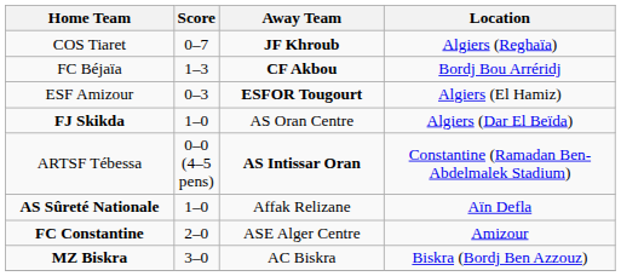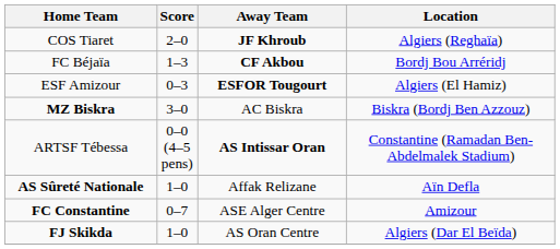 <table class="wikitable" style="text-align:center;">
 <tr>
 <th width=175>Home Team</th>
 <th width=20>Score</th>
 <th width=175>Away Team</th>
 <th width=250>Location</th>
 </tr>
 <tr>
 <td>COS Tiaret</td>
-<td>0–7</td>
+<td>2–0</td>
 <td><strong>JF Khroub</strong></td>
 <td><a href='#'>Algiers</a> (<a href='#'>Reghaïa</a>)</td>
 </tr>
 <tr>
 <td>FC Béjaïa</td>
 <td>1–3</td>
 <td><strong>CF Akbou</strong></td>
 <td><a href='#'>Bordj Bou Arréridj</a></td>
 </tr>
 <tr>
 <td>ESF Amizour</td>
 <td>0–3</td>
 <td><strong>ESFOR Tougourt</strong></td>
 <td><a href='#'>Algiers</a>  (El Hamiz)</td>
 </tr>
 <tr>
-<td><strong>FJ Skikda</strong></td>
-<td>1–0</td>
-<td>AS Oran Centre</td>
-<td><a href='#'>Algiers</a> (<a href='#'>Dar El Beïda</a>)</td>
+<td><strong>MZ Biskra</strong></td>
+<td>3–0</td>
+<td>AC Biskra</td>
+<td><a href='#'>Biskra</a> (<a href='#'>Bordj Ben Azzouz</a>)</td>
 </tr>
 <tr>
 <td>ARTSF Tébessa</td>
 <td>0–0 (4–5 pens)</td>
 <td><strong>AS Intissar Oran</strong></td>
 <td><a href='#'>Constantine</a> (<a href='#'>Ramadan Ben-Abdelmalek Stadium</a>)</td>
 </tr>
 <tr>
 <td><strong>AS Sûreté Nationale</strong></td>
 <td>1–0</td>
 <td>Affak Relizane</td>
 <td><a href='#'>Aïn Defla</a></td>
 </tr>
 <tr>
 <td><strong>FC Constantine</strong></td>
-<td>2–0</td>
+<td>0–7</td>
 <td>ASE Alger Centre</td>
 <td><a href='#'>Amizour</a></td>
 </tr>
 <tr>
-<td><strong>MZ Biskra</strong></td>
-<td>3–0</td>
-<td>AC Biskra</td>
-<td><a href='#'>Biskra</a> (<a href='#'>Bordj Ben Azzouz</a>)</td>
+<td><strong>FJ Skikda</strong></td>
+<td>1–0</td>
+<td>AS Oran Centre</td>
+<td><a href='#'>Algiers</a> (<a href='#'>Dar El Beïda</a>)</td>
 </tr>
 <tr>
 </tr>
 </table>
